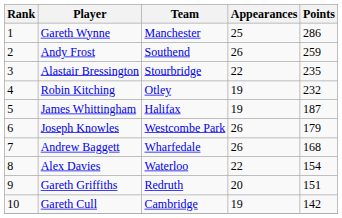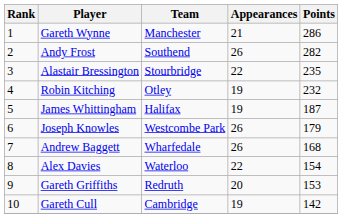 <table class="wikitable">
 <tr>
 <th>Rank</th>
 <th>Player</th>
 <th>Team</th>
 <th>Appearances</th>
 <th>Points</th>
 </tr>
 <tr>
 <td>1</td>
 <td> <a href='#'>Gareth Wynne</a></td>
 <td><a href='#'>Manchester</a></td>
-<td>25</td>
+<td>21</td>
 <td>286</td>
 </tr>
 <tr>
 <td>2</td>
 <td> <a href='#'>Andy Frost</a></td>
 <td><a href='#'>Southend</a></td>
 <td>26</td>
-<td>259</td>
+<td>282</td>
 </tr>
 <tr>
 <td>3</td>
 <td> <a href='#'>Alastair Bressington</a></td>
 <td><a href='#'>Stourbridge</a></td>
 <td>22</td>
 <td>235</td>
 </tr>
 <tr>
 <td>4</td>
 <td> <a href='#'>Robin Kitching</a></td>
 <td><a href='#'>Otley</a></td>
 <td>19</td>
 <td>232</td>
 </tr>
 <tr>
 <td>5</td>
 <td> <a href='#'>James Whittingham</a></td>
 <td><a href='#'>Halifax</a></td>
 <td>19</td>
 <td>187</td>
 </tr>
 <tr>
 <td>6</td>
 <td> <a href='#'>Joseph Knowles</a></td>
 <td><a href='#'>Westcombe Park</a></td>
 <td>26</td>
 <td>179</td>
 </tr>
 <tr>
 <td>7</td>
 <td> <a href='#'>Andrew Baggett</a></td>
 <td><a href='#'>Wharfedale</a></td>
 <td>26</td>
 <td>168</td>
 </tr>
 <tr>
 <td>8</td>
 <td> <a href='#'>Alex Davies</a></td>
 <td><a href='#'>Waterloo</a></td>
 <td>22</td>
 <td>154</td>
 </tr>
 <tr>
 <td>9</td>
 <td> <a href='#'>Gareth Griffiths</a></td>
 <td><a href='#'>Redruth</a></td>
 <td>20</td>
-<td>151</td>
+<td>153</td>
 </tr>
 <tr>
 <td>10</td>
 <td> <a href='#'>Gareth Cull</a></td>
 <td><a href='#'>Cambridge</a></td>
 <td>19</td>
 <td>142</td>
 </tr>
 <tr>
 </tr>
 </table>
